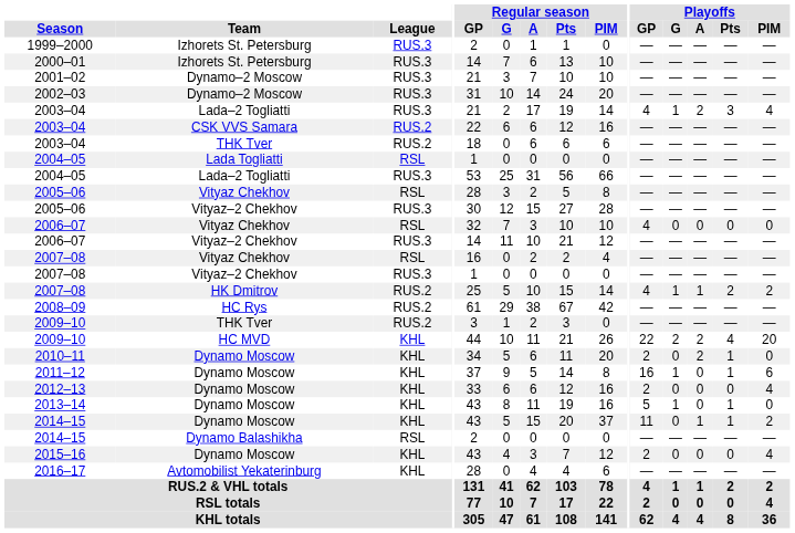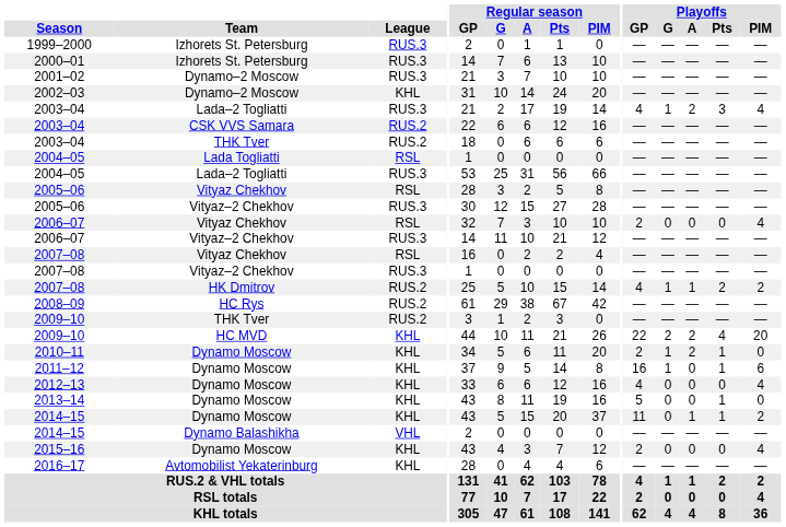 <table border="0" cellpadding="1" cellspacing="0" style="text-align:center; width:60em">
 <tr bgcolor="#e0e0e0">
 <th colspan="3" bgcolor="#ffffff"></th>
 <th rowspan="99" bgcolor="#ffffff"></th>
 <th colspan="5"><a href='#'>Regular season</a></th>
 <th rowspan="99" bgcolor="#ffffff"></th>
 <th colspan="5"><a href='#'>Playoffs</a></th>
 </tr>
 <tr bgcolor="#e0e0e0">
 <th><a href='#'>Season</a></th>
 <th>Team</th>
 <th>League</th>
 <th>GP</th>
 <th><a href='#'>G</a></th>
 <th><a href='#'>A</a></th>
 <th><a href='#'>Pts</a></th>
 <th><a href='#'>PIM</a></th>
 <th>GP</th>
 <th>G</th>
 <th>A</th>
 <th>Pts</th>
 <th>PIM</th>
 </tr>
 <tr>
 <td>1999–2000</td>
 <td>Izhorets St. Petersburg</td>
 <td><a href='#'>RUS.3</a></td>
 <td>2</td>
 <td>0</td>
 <td>1</td>
 <td>1</td>
 <td>0</td>
 <td>—</td>
 <td>—</td>
 <td>—</td>
 <td>—</td>
 <td>—</td>
 </tr>
 <tr bgcolor="#f0f0f0">
 <td>2000–01</td>
 <td>Izhorets St. Petersburg</td>
 <td>RUS.3</td>
 <td>14</td>
 <td>7</td>
 <td>6</td>
 <td>13</td>
 <td>10</td>
 <td>—</td>
 <td>—</td>
 <td>—</td>
 <td>—</td>
 <td>—</td>
 </tr>
 <tr>
 <td>2001–02</td>
 <td>Dynamo–2 Moscow</td>
 <td>RUS.3</td>
 <td>21</td>
 <td>3</td>
 <td>7</td>
 <td>10</td>
 <td>10</td>
 <td>—</td>
 <td>—</td>
 <td>—</td>
 <td>—</td>
 <td>—</td>
 </tr>
 <tr bgcolor="#f0f0f0">
 <td>2002–03</td>
 <td>Dynamo–2 Moscow</td>
-<td>RUS.3</td>
+<td>KHL</td>
 <td>31</td>
 <td>10</td>
 <td>14</td>
 <td>24</td>
 <td>20</td>
 <td>—</td>
 <td>—</td>
 <td>—</td>
 <td>—</td>
 <td>—</td>
 </tr>
 <tr>
 <td>2003–04</td>
 <td>Lada–2 Togliatti</td>
 <td>RUS.3</td>
 <td>21</td>
 <td>2</td>
 <td>17</td>
 <td>19</td>
 <td>14</td>
 <td>4</td>
 <td>1</td>
 <td>2</td>
 <td>3</td>
 <td>4</td>
 </tr>
 <tr bgcolor="#f0f0f0">
 <td><a href='#'>2003–04</a></td>
 <td><a href='#'>CSK VVS Samara</a></td>
 <td><a href='#'>RUS.2</a></td>
 <td>22</td>
 <td>6</td>
 <td>6</td>
 <td>12</td>
 <td>16</td>
 <td>—</td>
 <td>—</td>
 <td>—</td>
 <td>—</td>
 <td>—</td>
 </tr>
 <tr>
 <td>2003–04</td>
 <td><a href='#'>THK Tver</a></td>
 <td>RUS.2</td>
 <td>18</td>
 <td>0</td>
 <td>6</td>
 <td>6</td>
 <td>6</td>
 <td>—</td>
 <td>—</td>
 <td>—</td>
 <td>—</td>
 <td>—</td>
 </tr>
 <tr bgcolor="#f0f0f0">
 <td><a href='#'>2004–05</a></td>
 <td><a href='#'>Lada Togliatti</a></td>
 <td><a href='#'>RSL</a></td>
 <td>1</td>
 <td>0</td>
 <td>0</td>
 <td>0</td>
 <td>0</td>
 <td>—</td>
 <td>—</td>
 <td>—</td>
 <td>—</td>
 <td>—</td>
 </tr>
 <tr>
 <td>2004–05</td>
 <td>Lada–2 Togliatti</td>
 <td>RUS.3</td>
 <td>53</td>
 <td>25</td>
 <td>31</td>
 <td>56</td>
 <td>66</td>
 <td>—</td>
 <td>—</td>
 <td>—</td>
 <td>—</td>
 <td>—</td>
 </tr>
 <tr bgcolor="#f0f0f0">
 <td><a href='#'>2005–06</a></td>
 <td><a href='#'>Vityaz Chekhov</a></td>
 <td>RSL</td>
 <td>28</td>
 <td>3</td>
 <td>2</td>
 <td>5</td>
 <td>8</td>
 <td>—</td>
 <td>—</td>
 <td>—</td>
 <td>—</td>
 <td>—</td>
 </tr>
 <tr>
 <td>2005–06</td>
 <td>Vityaz–2 Chekhov</td>
 <td>RUS.3</td>
 <td>30</td>
 <td>12</td>
 <td>15</td>
 <td>27</td>
 <td>28</td>
 <td>—</td>
 <td>—</td>
 <td>—</td>
 <td>—</td>
 <td>—</td>
 </tr>
 <tr bgcolor="#f0f0f0">
 <td><a href='#'>2006–07</a></td>
 <td>Vityaz Chekhov</td>
 <td>RSL</td>
 <td>32</td>
 <td>7</td>
 <td>3</td>
 <td>10</td>
 <td>10</td>
-<td>4</td>
+<td>2</td>
 <td>0</td>
 <td>0</td>
 <td>0</td>
-<td>0</td>
+<td>4</td>
 </tr>
 <tr>
 <td>2006–07</td>
 <td>Vityaz–2 Chekhov</td>
 <td>RUS.3</td>
 <td>14</td>
 <td>11</td>
 <td>10</td>
 <td>21</td>
 <td>12</td>
 <td>—</td>
 <td>—</td>
 <td>—</td>
 <td>—</td>
 <td>—</td>
 </tr>
 <tr bgcolor="#f0f0f0">
 <td><a href='#'>2007–08</a></td>
 <td>Vityaz Chekhov</td>
 <td>RSL</td>
 <td>16</td>
 <td>0</td>
 <td>2</td>
 <td>2</td>
 <td>4</td>
 <td>—</td>
 <td>—</td>
 <td>—</td>
 <td>—</td>
 <td>—</td>
 </tr>
 <tr>
 <td>2007–08</td>
 <td>Vityaz–2 Chekhov</td>
 <td>RUS.3</td>
 <td>1</td>
 <td>0</td>
 <td>0</td>
 <td>0</td>
 <td>0</td>
 <td>—</td>
 <td>—</td>
 <td>—</td>
 <td>—</td>
 <td>—</td>
 </tr>
 <tr bgcolor="#f0f0f0">
 <td><a href='#'>2007–08</a></td>
 <td><a href='#'>HK Dmitrov</a></td>
 <td>RUS.2</td>
 <td>25</td>
 <td>5</td>
 <td>10</td>
 <td>15</td>
 <td>14</td>
 <td>4</td>
 <td>1</td>
 <td>1</td>
 <td>2</td>
 <td>2</td>
 </tr>
 <tr>
 <td><a href='#'>2008–09</a></td>
 <td><a href='#'>HC Rys</a></td>
 <td>RUS.2</td>
 <td>61</td>
 <td>29</td>
 <td>38</td>
 <td>67</td>
 <td>42</td>
 <td>—</td>
 <td>—</td>
 <td>—</td>
 <td>—</td>
 <td>—</td>
 </tr>
 <tr bgcolor="#f0f0f0">
 <td><a href='#'>2009–10</a></td>
 <td>THK Tver</td>
 <td>RUS.2</td>
 <td>3</td>
 <td>1</td>
 <td>2</td>
 <td>3</td>
 <td>0</td>
 <td>—</td>
 <td>—</td>
 <td>—</td>
 <td>—</td>
 <td>—</td>
 </tr>
 <tr>
 <td><a href='#'>2009–10</a></td>
 <td><a href='#'>HC MVD</a></td>
 <td><a href='#'>KHL</a></td>
 <td>44</td>
 <td>10</td>
 <td>11</td>
 <td>21</td>
 <td>26</td>
 <td>22</td>
 <td>2</td>
 <td>2</td>
 <td>4</td>
 <td>20</td>
 </tr>
 <tr bgcolor="#f0f0f0">
 <td><a href='#'>2010–11</a></td>
 <td><a href='#'>Dynamo Moscow</a></td>
 <td>KHL</td>
 <td>34</td>
 <td>5</td>
 <td>6</td>
 <td>11</td>
 <td>20</td>
 <td>2</td>
-<td>0</td>
+<td>1</td>
 <td>2</td>
 <td>1</td>
 <td>0</td>
 </tr>
 <tr>
 <td><a href='#'>2011–12</a></td>
 <td>Dynamo Moscow</td>
 <td>KHL</td>
 <td>37</td>
 <td>9</td>
 <td>5</td>
 <td>14</td>
 <td>8</td>
 <td>16</td>
 <td>1</td>
 <td>0</td>
 <td>1</td>
 <td>6</td>
 </tr>
 <tr bgcolor="#f0f0f0">
 <td><a href='#'>2012–13</a></td>
 <td>Dynamo Moscow</td>
 <td>KHL</td>
 <td>33</td>
 <td>6</td>
 <td>6</td>
 <td>12</td>
 <td>16</td>
-<td>2</td>
+<td>4</td>
 <td>0</td>
 <td>0</td>
 <td>0</td>
 <td>4</td>
 </tr>
 <tr>
 <td><a href='#'>2013–14</a></td>
 <td>Dynamo Moscow</td>
 <td>KHL</td>
 <td>43</td>
 <td>8</td>
 <td>11</td>
 <td>19</td>
 <td>16</td>
 <td>5</td>
-<td>1</td>
+<td>0</td>
 <td>0</td>
 <td>1</td>
 <td>0</td>
 </tr>
 <tr bgcolor="#f0f0f0">
 <td><a href='#'>2014–15</a></td>
 <td>Dynamo Moscow</td>
 <td>KHL</td>
 <td>43</td>
 <td>5</td>
 <td>15</td>
 <td>20</td>
 <td>37</td>
 <td>11</td>
 <td>0</td>
 <td>1</td>
 <td>1</td>
 <td>2</td>
 </tr>
 <tr>
 <td><a href='#'>2014–15</a></td>
 <td><a href='#'>Dynamo Balashikha</a></td>
-<td>RSL</td>
+<td><a href='#'>VHL</a></td>
 <td>2</td>
 <td>0</td>
 <td>0</td>
 <td>0</td>
 <td>0</td>
 <td>—</td>
 <td>—</td>
 <td>—</td>
 <td>—</td>
 <td>—</td>
 </tr>
 <tr bgcolor="#f0f0f0">
 <td><a href='#'>2015–16</a></td>
 <td>Dynamo Moscow</td>
 <td>KHL</td>
 <td>43</td>
 <td>4</td>
 <td>3</td>
 <td>7</td>
 <td>12</td>
 <td>2</td>
 <td>0</td>
 <td>0</td>
 <td>0</td>
 <td>4</td>
 </tr>
 <tr>
 <td><a href='#'>2016–17</a></td>
 <td><a href='#'>Avtomobilist Yekaterinburg</a></td>
 <td>KHL</td>
 <td>28</td>
 <td>0</td>
 <td>4</td>
 <td>4</td>
 <td>6</td>
 <td>—</td>
 <td>—</td>
 <td>—</td>
 <td>—</td>
 <td>—</td>
 </tr>
 <tr bgcolor="#e0e0e0">
 <th colspan="3">RUS.2 & VHL totals</th>
 <th>131</th>
 <th>41</th>
 <th>62</th>
 <th>103</th>
 <th>78</th>
 <th>4</th>
 <th>1</th>
 <th>1</th>
 <th>2</th>
 <th>2</th>
 </tr>
 <tr bgcolor="#e0e0e0">
 <th colspan="3">RSL totals</th>
 <th>77</th>
 <th>10</th>
 <th>7</th>
 <th>17</th>
 <th>22</th>
 <th>2</th>
 <th>0</th>
 <th>0</th>
 <th>0</th>
 <th>4</th>
 </tr>
 <tr bgcolor="#e0e0e0">
 <th colspan="3">KHL totals</th>
 <th>305</th>
 <th>47</th>
 <th>61</th>
 <th>108</th>
 <th>141</th>
 <th>62</th>
 <th>4</th>
 <th>4</th>
 <th>8</th>
 <th>36</th>
 </tr>
 </table>
